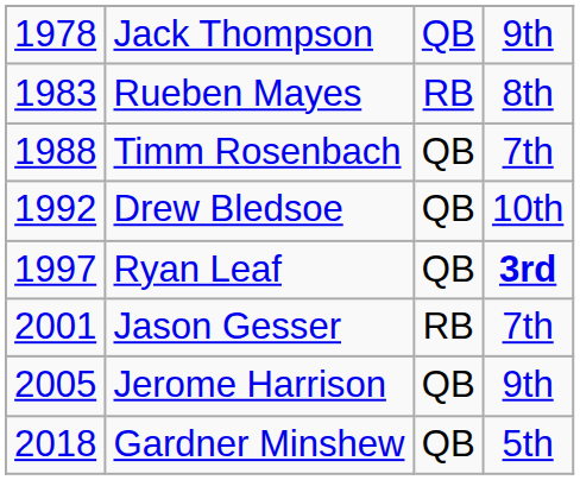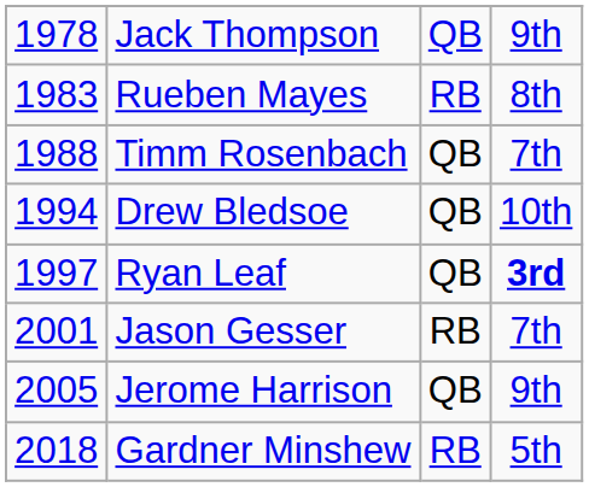 <table class=wikitable style="text-align:center">
 <tr>
 </tr>
 <tr>
 <td><a href='#'>1978</a></td>
 <td align=left><a href='#'>Jack Thompson</a></td>
 <td><a href='#'>QB</a></td>
 <td> <a href='#'>9th</a></td>
 </tr>
 <tr>
 <td><a href='#'>1983</a></td>
 <td align=left><a href='#'>Rueben Mayes</a></td>
 <td><a href='#'>RB</a></td>
 <td> <a href='#'>8th</a></td>
 </tr>
 <tr>
 <td><a href='#'>1988</a></td>
 <td align=left><a href='#'>Timm Rosenbach</a></td>
 <td>QB</td>
 <td> <a href='#'>7th</a></td>
 </tr>
 <tr>
-<td><a href='#'>1992</a></td>
+<td><a href='#'>1994</a></td>
 <td align=left><a href='#'>Drew Bledsoe</a></td>
 <td>QB</td>
 <td> <a href='#'>10th</a></td>
 </tr>
 <tr>
 <td><a href='#'>1997</a></td>
 <td align=left><a href='#'>Ryan Leaf</a></td>
 <td>QB</td>
 <td> <strong><a href='#'>3rd</a></strong></td>
 </tr>
 <tr>
 <td><a href='#'>2001</a></td>
 <td align=left><a href='#'>Jason Gesser</a></td>
 <td>RB</td>
 <td> <a href='#'>7th</a></td>
 </tr>
 <tr>
 <td><a href='#'>2005</a></td>
 <td align=left><a href='#'>Jerome Harrison</a></td>
 <td>QB</td>
 <td> <a href='#'>9th</a></td>
 </tr>
 <tr>
 <td><a href='#'>2018</a></td>
 <td align=left><a href='#'>Gardner Minshew</a></td>
-<td>QB</td>
+<td><a href='#'>RB</a></td>
 <td> <a href='#'>5th</a></td>
 </tr>
 </table>
